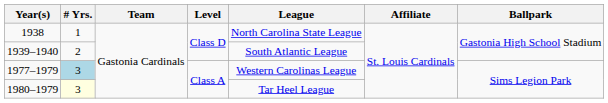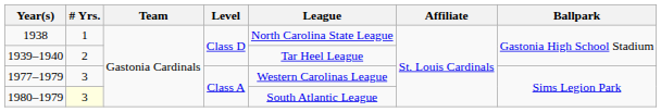 <table class="wikitable" style="text-align:center; font-size: 95%;">
 <tr>
 <th>Year(s)</th>
 <th># Yrs.</th>
 <th>Team</th>
 <th>Level</th>
 <th>League</th>
 <th>Affiliate</th>
 <th>Ballpark</th>
 </tr>
 <tr>
 <td>1938</td>
 <td>1</td>
 <td rowspan=4>Gastonia Cardinals</td>
 <td rowspan=2><a href='#'>Class D</a></td>
 <td><a href='#'>North Carolina State League</a></td>
 <td rowspan=4><a href='#'>St. Louis Cardinals</a></td>
 <td rowspan=2><a href='#'>Gastonia High School</a> Stadium</td>
 </tr>
 <tr>
 <td>1939–1940</td>
 <td>2</td>
-<td><a href='#'>South Atlantic League</a></td>
+<td><a href='#'>Tar Heel League</a></td>
 </tr>
 <tr>
 <td>1977–1979</td>
-<td style="background: lightblue;">3</td>
+<td>3</td>
 <td rowspan=2><a href='#'>Class A</a></td>
 <td><a href='#'>Western Carolinas League</a></td>
 <td rowspan=2><a href='#'>Sims Legion Park</a></td>
 </tr>
 <tr>
 <td>1980–1979</td>
 <td style="background: lightyellow;">3</td>
-<td><a href='#'>Tar Heel League</a></td>
+<td><a href='#'>South Atlantic League</a></td>
 </tr>
 </table>
